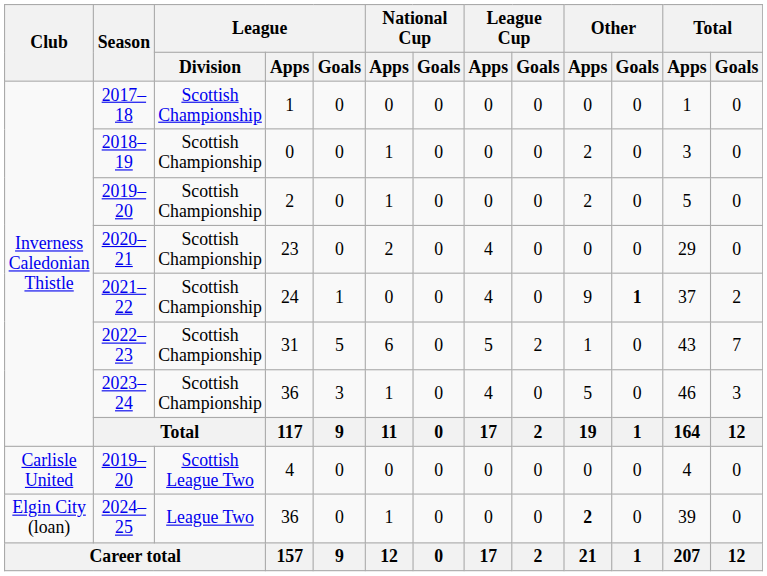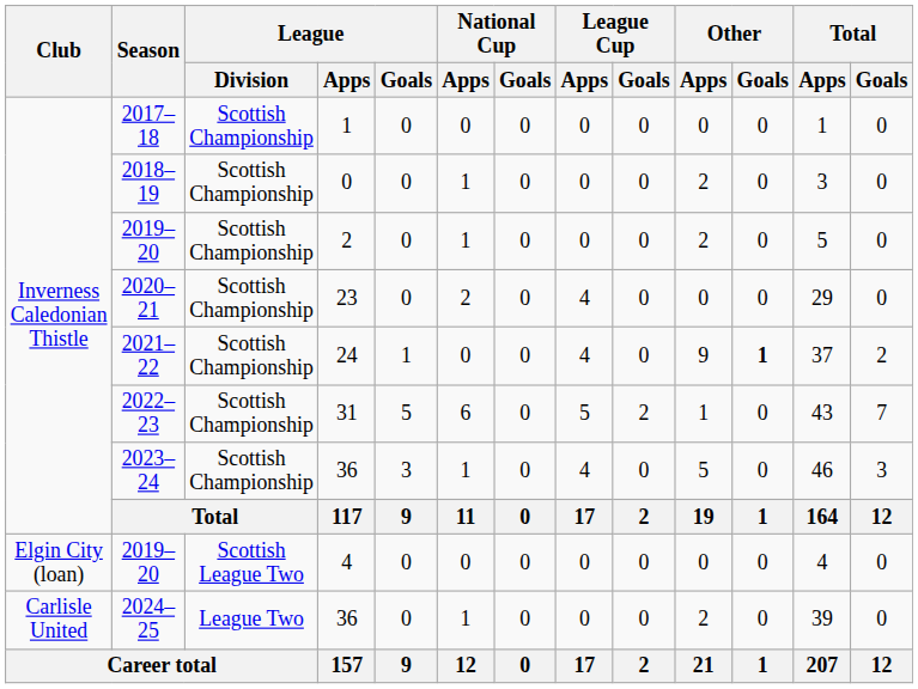 <table class="wikitable" style="text-align: center;">
 <tr>
 <th rowspan="2">Club</th>
 <th rowspan="2">Season</th>
 <th colspan="3">League</th>
 <th colspan="2">National Cup</th>
 <th colspan="2">League Cup</th>
 <th colspan="2">Other</th>
 <th colspan="2">Total</th>
 </tr>
 <tr>
 <th>Division</th>
 <th>Apps</th>
 <th>Goals</th>
 <th>Apps</th>
 <th>Goals</th>
 <th>Apps</th>
 <th>Goals</th>
 <th>Apps</th>
 <th>Goals</th>
 <th>Apps</th>
 <th>Goals</th>
 </tr>
 <tr>
 <td rowspan="8"><a href='#'>Inverness Caledonian Thistle</a></td>
 <td><a href='#'>2017–18</a></td>
 <td><a href='#'>Scottish Championship</a></td>
 <td>1</td>
 <td>0</td>
 <td>0</td>
 <td>0</td>
 <td>0</td>
 <td>0</td>
 <td>0</td>
 <td>0</td>
 <td>1</td>
 <td>0</td>
 </tr>
 <tr>
 <td><a href='#'>2018–19</a></td>
 <td>Scottish Championship</td>
 <td>0</td>
 <td>0</td>
 <td>1</td>
 <td>0</td>
 <td>0</td>
 <td>0</td>
 <td>2</td>
 <td>0</td>
 <td>3</td>
 <td>0</td>
 </tr>
 <tr>
 <td><a href='#'>2019–20</a></td>
 <td>Scottish Championship</td>
 <td>2</td>
 <td>0</td>
 <td>1</td>
 <td>0</td>
 <td>0</td>
 <td>0</td>
 <td>2</td>
 <td>0</td>
 <td>5</td>
 <td>0</td>
 </tr>
 <tr>
 <td><a href='#'>2020–21</a></td>
 <td>Scottish Championship</td>
 <td>23</td>
 <td>0</td>
 <td>2</td>
 <td>0</td>
 <td>4</td>
 <td>0</td>
 <td>0</td>
 <td>0</td>
 <td>29</td>
 <td>0</td>
 </tr>
 <tr>
 <td><a href='#'>2021–22</a></td>
 <td>Scottish Championship</td>
 <td>24</td>
 <td>1</td>
 <td>0</td>
 <td>0</td>
 <td>4</td>
 <td>0</td>
 <td>9</td>
 <td><strong>1</strong></td>
 <td>37</td>
 <td>2</td>
 </tr>
 <tr>
 <td><a href='#'>2022–23</a></td>
 <td>Scottish Championship</td>
 <td>31</td>
 <td>5</td>
 <td>6</td>
 <td>0</td>
 <td>5</td>
 <td>2</td>
 <td>1</td>
 <td>0</td>
 <td>43</td>
 <td>7</td>
 </tr>
 <tr>
 <td><a href='#'>2023–24</a></td>
 <td>Scottish Championship</td>
 <td>36</td>
 <td>3</td>
 <td>1</td>
 <td>0</td>
 <td>4</td>
 <td>0</td>
 <td>5</td>
 <td>0</td>
 <td>46</td>
 <td>3</td>
 </tr>
 <tr>
 <th colspan="2">Total</th>
 <th>117</th>
 <th>9</th>
 <th>11</th>
 <th>0</th>
 <th>17</th>
 <th>2</th>
 <th>19</th>
 <th>1</th>
 <th>164</th>
 <th>12</th>
 </tr>
 <tr>
-<td><a href='#'>Carlisle United</a></td>
+<td><a href='#'>Elgin City</a> (loan)</td>
 <td><a href='#'>2019–20</a></td>
 <td><a href='#'>Scottish League Two</a></td>
 <td>4</td>
 <td>0</td>
 <td>0</td>
 <td>0</td>
 <td>0</td>
 <td>0</td>
 <td>0</td>
 <td>0</td>
 <td>4</td>
 <td>0</td>
 </tr>
 <tr>
-<td><a href='#'>Elgin City</a> (loan)</td>
+<td><a href='#'>Carlisle United</a></td>
 <td><a href='#'>2024–25</a></td>
 <td><a href='#'>League Two</a></td>
 <td>36</td>
 <td>0</td>
 <td>1</td>
 <td>0</td>
 <td>0</td>
 <td>0</td>
-<td><strong>2</strong></td>
+<td>2</td>
 <td>0</td>
 <td>39</td>
 <td>0</td>
 </tr>
 <tr>
 <th colspan="3">Career total</th>
 <th>157</th>
 <th>9</th>
 <th>12</th>
 <th>0</th>
 <th>17</th>
 <th>2</th>
 <th>21</th>
 <th>1</th>
 <th>207</th>
 <th>12</th>
 </tr>
 </table>
